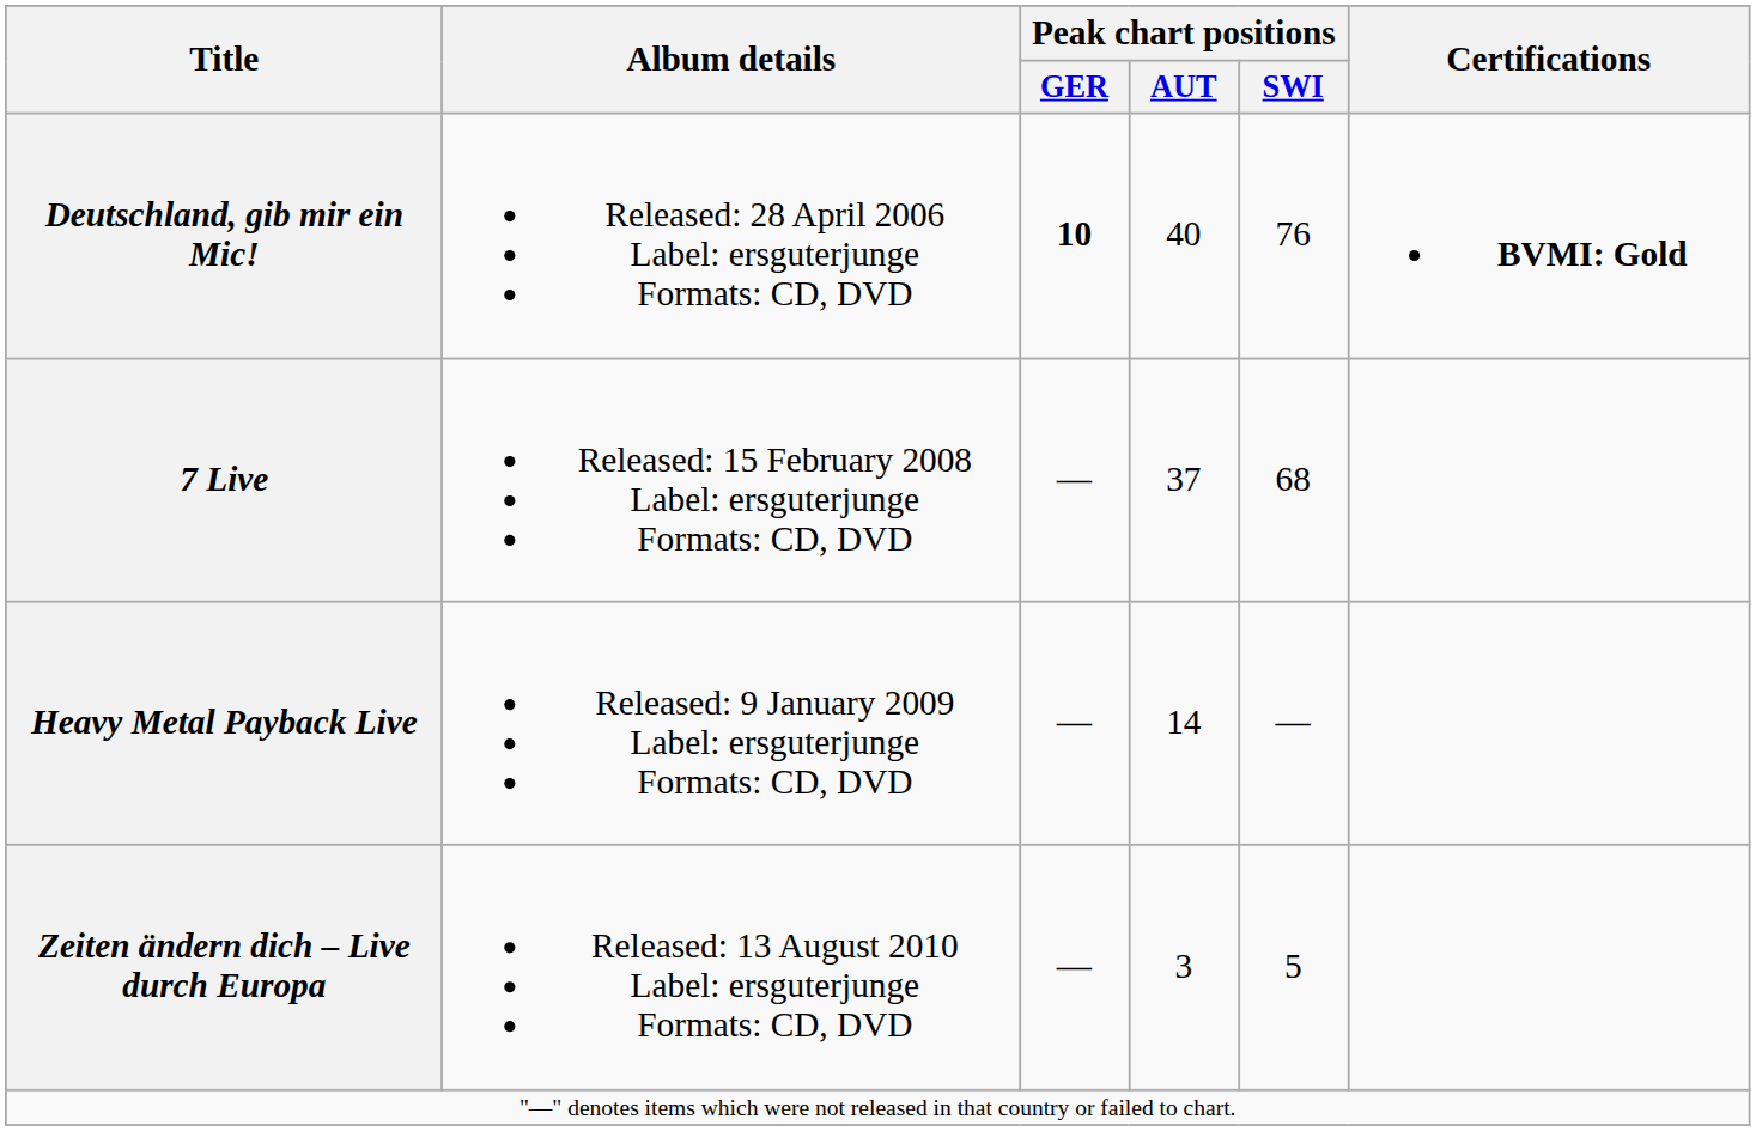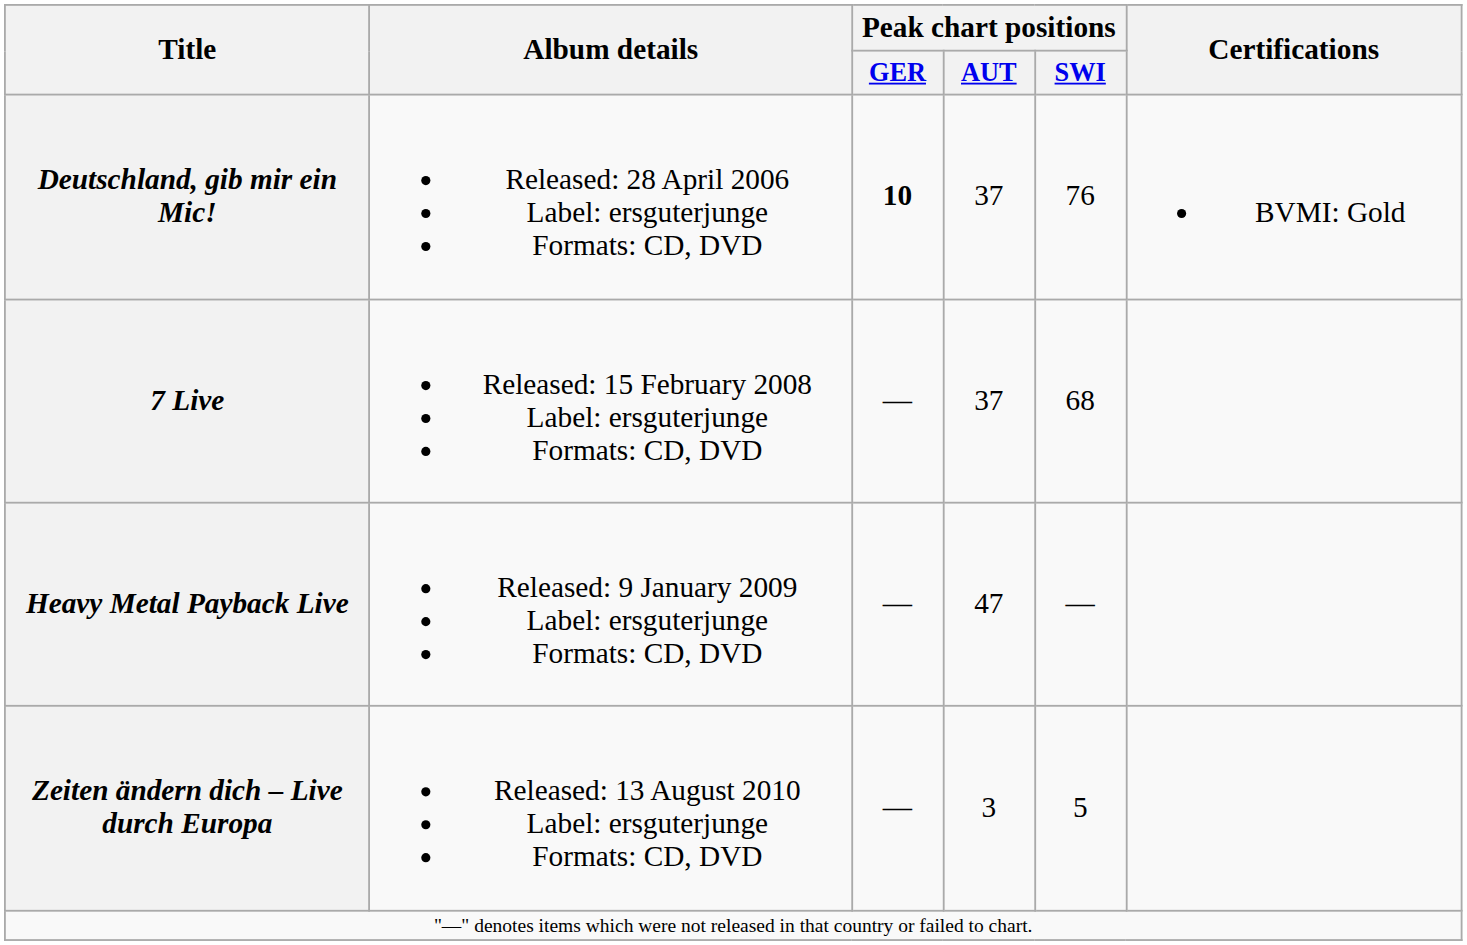 <table class="wikitable plainrowheaders" style="text-align:center;">
 <tr>
 <th scope="col" rowspan="2" style="width:12em;">Title</th>
 <th scope="col" rowspan="2" style="width:16em;">Album details</th>
 <th scope="col" colspan="3">Peak chart positions</th>
 <th scope="col" rowspan="2" style="width:11em;">Certifications</th>
 </tr>
 <tr>
 <th scope="col" style="width:3em;font-size:90%;"><a href='#'>GER</a><br></th>
 <th scope="col" style="width:3em;font-size:90%;"><a href='#'>AUT</a><br></th>
 <th scope="col" style="width:3em;font-size:90%;"><a href='#'>SWI</a><br></th>
 </tr>
 <tr>
 <th scope="row"><em>Deutschland, gib mir ein Mic!</em></th>
 <td><br><ul><li>Released: 28 April 2006</li><li>Label: ersguterjunge</li><li>Formats: CD, DVD</li></ul></td>
 <td><strong>10</strong></td>
-<td>40</td>
+<td>37</td>
 <td>76</td>
-<td><strong><br><ul><li>BVMI: Gold</li></ul></strong></td>
+<td><br><ul><li>BVMI: Gold</li></ul></td>
 </tr>
 <tr>
 <th scope="row"><em>7 Live</em></th>
 <td><br><ul><li>Released: 15 February 2008</li><li>Label: ersguterjunge</li><li>Formats: CD, DVD</li></ul></td>
 <td>—</td>
 <td>37</td>
 <td>68</td>
 <td></td>
 </tr>
 <tr>
 <th scope="row"><em>Heavy Metal Payback Live</em></th>
 <td><br><ul><li>Released: 9 January 2009</li><li>Label: ersguterjunge</li><li>Formats: CD, DVD</li></ul></td>
 <td>—</td>
-<td>14</td>
+<td>47</td>
 <td>—</td>
 <td></td>
 </tr>
 <tr>
 <th scope="row"><em>Zeiten ändern dich – Live durch Europa</em></th>
 <td><br><ul><li>Released: 13 August 2010</li><li>Label: ersguterjunge</li><li>Formats: CD, DVD</li></ul></td>
 <td>—</td>
 <td>3</td>
 <td>5</td>
 <td></td>
 </tr>
 <tr>
 <td colspan="15" style="text-align:center; font-size:8pt;">"—" denotes items which were not released in that country or failed to chart.</td>
 </tr>
 </table>
